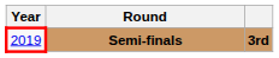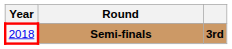 <table class="wikitable" style="text-align: center; font-size:90%">
 <tr>
 <th>Year</th>
 <th style="width:200px">Round</th>
 <th></th>
 </tr>
 <tr>
-<td style="border: 3px solid red"><a href='#'>2019</a></td>
+<td style="border: 3px solid red"><a href='#'>2018</a></td>
 <td bgcolor="cc9966"><strong>Semi-finals</strong></td>
 <td bgcolor="cc9966"><strong>3rd</strong></td>
 </tr>
 </table>
